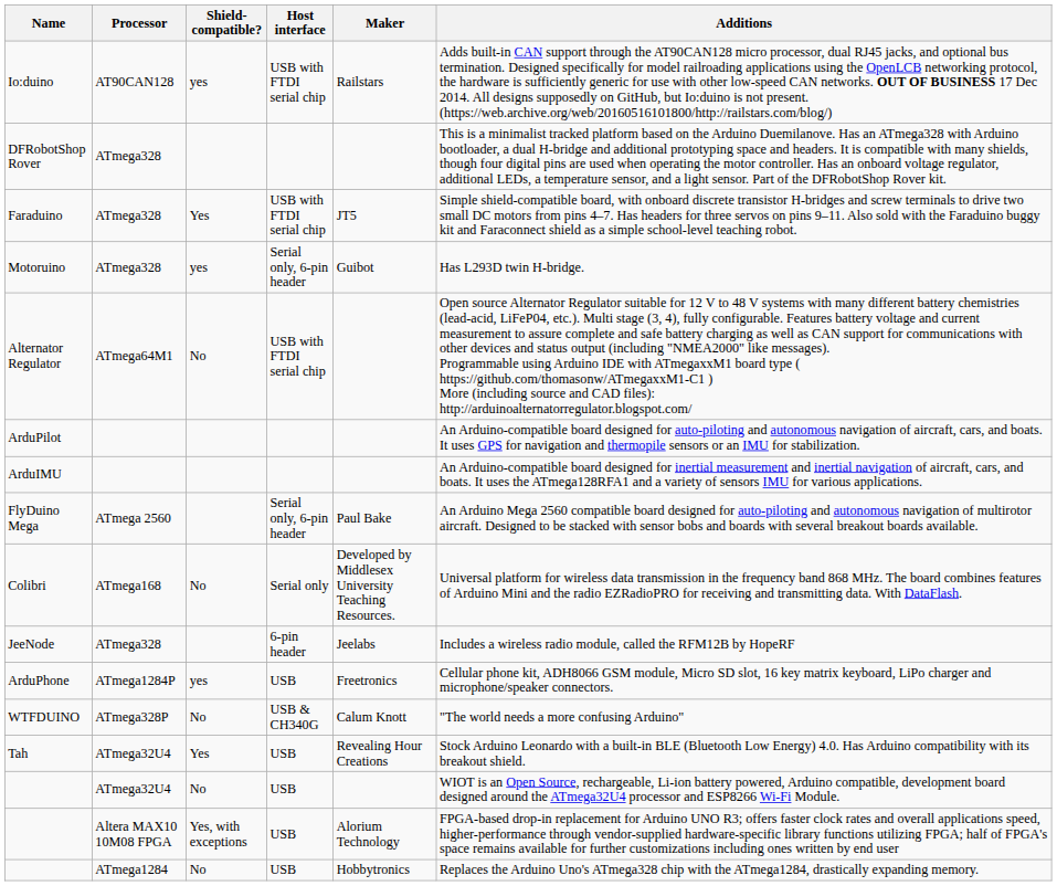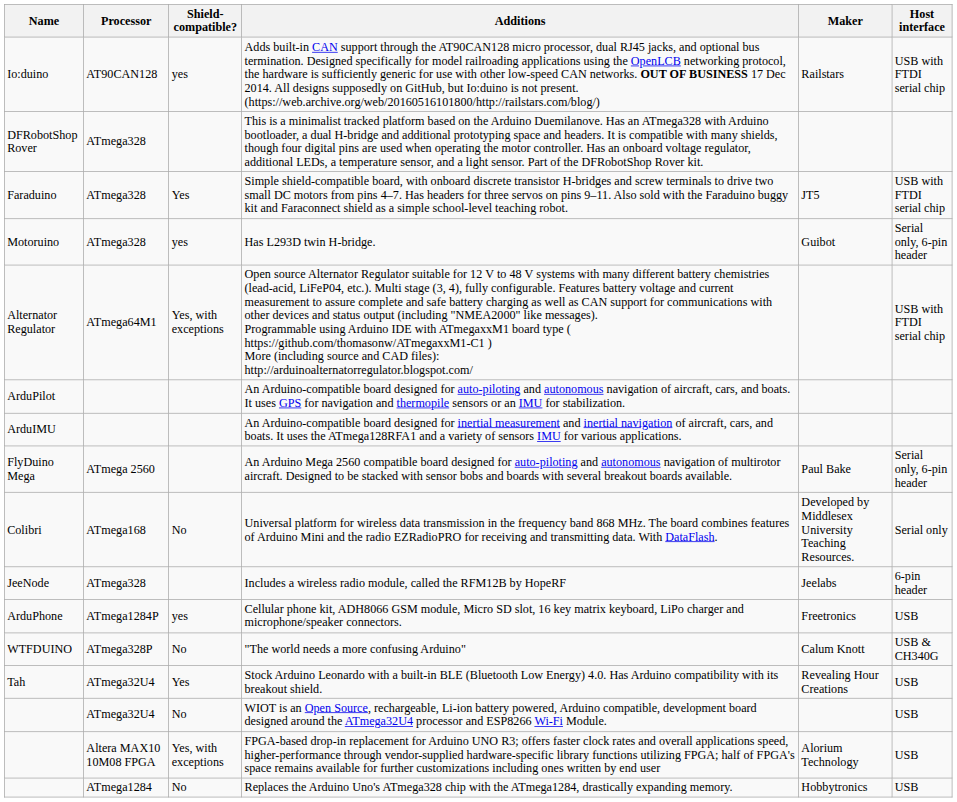 <table class="wikitable sortable">
 <tr>
 <th>Name</th>
 <th>Processor</th>
 <th>Shield-compatible?</th>
+<th>Additions</th>
+<th>Maker</th>
 <th>Host interface</th>
-<th>Maker</th>
-<th>Additions</th>
 </tr>
 <tr>
 <td>Io:duino</td>
 <td>AT90CAN128</td>
 <td>yes</td>
+<td>Adds built-in <a href='#'>CAN</a> support through the AT90CAN128 micro processor, dual RJ45 jacks, and optional bus termination. Designed specifically for model railroading applications using the <a href='#'>OpenLCB</a> networking protocol, the hardware is sufficiently generic for use with other low-speed CAN networks. <strong>OUT OF BUSINESS</strong> 17 Dec 2014. All designs supposedly on GitHub, but Io:duino is not present. (https://web.archive.org/web/20160516101800/http://railstars.com/blog/)</td>
+<td>Railstars</td>
 <td>USB with FTDI serial chip</td>
-<td>Railstars</td>
-<td>Adds built-in <a href='#'>CAN</a> support through the AT90CAN128 micro processor, dual RJ45 jacks, and optional bus termination. Designed specifically for model railroading applications using the <a href='#'>OpenLCB</a> networking protocol, the hardware is sufficiently generic for use with other low-speed CAN networks. <strong>OUT OF BUSINESS</strong> 17 Dec 2014. All designs supposedly on GitHub, but Io:duino is not present. (https://web.archive.org/web/20160516101800/http://railstars.com/blog/)</td>
 </tr>
 <tr>
 <td>DFRobotShop Rover</td>
 <td>ATmega328</td>
 <td></td>
+<td>This is a minimalist tracked platform based on the Arduino Duemilanove. Has an ATmega328 with Arduino bootloader, a dual H-bridge and additional prototyping space and headers. It is compatible with many shields, though four digital pins are used when operating the motor controller. Has an onboard voltage regulator, additional LEDs, a temperature sensor, and a light sensor. Part of the DFRobotShop Rover kit.</td>
 <td></td>
 <td></td>
-<td>This is a minimalist tracked platform based on the Arduino Duemilanove. Has an ATmega328 with Arduino bootloader, a dual H-bridge and additional prototyping space and headers. It is compatible with many shields, though four digital pins are used when operating the motor controller. Has an onboard voltage regulator, additional LEDs, a temperature sensor, and a light sensor. Part of the DFRobotShop Rover kit.</td>
 </tr>
 <tr>
 <td>Faraduino</td>
 <td>ATmega328</td>
 <td>Yes</td>
+<td> Simple shield-compatible board, with onboard discrete transistor H-bridges and screw terminals to drive two small DC motors from pins 4–7. Has headers for three servos on pins 9–11.  Also sold with the Faraduino buggy kit and Faraconnect shield as a simple school-level teaching robot.</td>
+<td>JT5</td>
 <td>USB with FTDI serial chip</td>
-<td>JT5</td>
-<td> Simple shield-compatible board, with onboard discrete transistor H-bridges and screw terminals to drive two small DC motors from pins 4–7. Has headers for three servos on pins 9–11.  Also sold with the Faraduino buggy kit and Faraconnect shield as a simple school-level teaching robot.</td>
 </tr>
 <tr>
 <td>Motoruino</td>
 <td>ATmega328</td>
 <td>yes</td>
+<td> Has L293D twin H-bridge.</td>
+<td>Guibot</td>
 <td>Serial only, 6-pin header</td>
-<td>Guibot</td>
-<td> Has L293D twin H-bridge.</td>
 </tr>
 <tr>
 <td>Alternator Regulator</td>
 <td>ATmega64M1</td>
-<td>No</td>
+<td>Yes, with exceptions</td>
+<td>Open source Alternator Regulator suitable for 12 V to 48 V systems with many different battery chemistries (lead-acid, LiFeP04, etc.). Multi stage (3, 4), fully configurable. Features battery voltage and current measurement to assure complete and safe battery charging as well as CAN support for communications with other devices and status output (including "NMEA2000" like messages).<br>Programmable using Arduino IDE with ATmegaxxM1 board type ( https://github.com/thomasonw/ATmegaxxM1-C1 )<br>More (including source and CAD files):<br>http://arduinoalternatorregulator.blogspot.com/</td>
+<td></td>
 <td>USB with FTDI serial chip</td>
-<td></td>
-<td>Open source Alternator Regulator suitable for 12 V to 48 V systems with many different battery chemistries (lead-acid, LiFeP04, etc.). Multi stage (3, 4), fully configurable. Features battery voltage and current measurement to assure complete and safe battery charging as well as CAN support for communications with other devices and status output (including "NMEA2000" like messages).<br>Programmable using Arduino IDE with ATmegaxxM1 board type ( https://github.com/thomasonw/ATmegaxxM1-C1 )<br>More (including source and CAD files):<br>http://arduinoalternatorregulator.blogspot.com/</td>
 </tr>
 <tr>
 <td>ArduPilot</td>
 <td></td>
 <td></td>
+<td>An Arduino-compatible board designed for <a href='#'>auto-piloting</a> and <a href='#'>autonomous</a> navigation of aircraft, cars, and boats. It uses <a href='#'>GPS</a> for navigation and <a href='#'>thermopile</a> sensors or an <a href='#'>IMU</a> for stabilization.</td>
 <td></td>
 <td></td>
-<td>An Arduino-compatible board designed for <a href='#'>auto-piloting</a> and <a href='#'>autonomous</a> navigation of aircraft, cars, and boats. It uses <a href='#'>GPS</a> for navigation and <a href='#'>thermopile</a> sensors or an <a href='#'>IMU</a> for stabilization.</td>
 </tr>
 <tr>
 <td>ArduIMU</td>
 <td></td>
 <td></td>
+<td>An Arduino-compatible board designed for <a href='#'>inertial measurement</a> and <a href='#'>inertial navigation</a> of aircraft, cars, and boats. It uses the ATmega128RFA1 and a variety of sensors <a href='#'>IMU</a> for various applications.</td>
 <td></td>
 <td></td>
-<td>An Arduino-compatible board designed for <a href='#'>inertial measurement</a> and <a href='#'>inertial navigation</a> of aircraft, cars, and boats. It uses the ATmega128RFA1 and a variety of sensors <a href='#'>IMU</a> for various applications.</td>
 </tr>
 <tr>
 <td>FlyDuino Mega</td>
 <td>ATmega 2560</td>
 <td></td>
+<td>An Arduino Mega 2560 compatible board designed for <a href='#'>auto-piloting</a> and <a href='#'>autonomous</a> navigation of multirotor aircraft. Designed to be stacked with sensor bobs and boards with several breakout boards available.</td>
+<td>Paul Bake</td>
 <td>Serial only, 6-pin header</td>
-<td>Paul Bake</td>
-<td>An Arduino Mega 2560 compatible board designed for <a href='#'>auto-piloting</a> and <a href='#'>autonomous</a> navigation of multirotor aircraft. Designed to be stacked with sensor bobs and boards with several breakout boards available.</td>
 </tr>
 <tr>
 <td>Colibri</td>
 <td>ATmega168</td>
 <td>No</td>
+<td>Universal platform for wireless data transmission in the frequency band 868 MHz. The board combines features of Arduino Mini and the radio EZRadioPRO for receiving and transmitting data. With <a href='#'>DataFlash</a>.</td>
+<td>Developed by Middlesex University Teaching Resources.</td>
 <td>Serial only</td>
-<td>Developed by Middlesex University Teaching Resources.</td>
-<td>Universal platform for wireless data transmission in the frequency band 868 MHz. The board combines features of Arduino Mini and the radio EZRadioPRO for receiving and transmitting data. With <a href='#'>DataFlash</a>.</td>
 </tr>
 <tr>
 <td>JeeNode</td>
 <td>ATmega328</td>
 <td></td>
+<td>Includes a wireless radio module, called the RFM12B by HopeRF</td>
+<td>Jeelabs</td>
 <td>6-pin header</td>
-<td>Jeelabs</td>
-<td>Includes a wireless radio module, called the RFM12B by HopeRF</td>
 </tr>
 <tr>
 <td>ArduPhone</td>
 <td>ATmega1284P</td>
 <td>yes</td>
+<td>Cellular phone kit, ADH8066 GSM module, Micro SD slot, 16 key matrix keyboard, LiPo charger and microphone/speaker connectors.</td>
+<td>Freetronics</td>
 <td>USB</td>
-<td>Freetronics</td>
-<td>Cellular phone kit, ADH8066 GSM module, Micro SD slot, 16 key matrix keyboard, LiPo charger and microphone/speaker connectors.</td>
 </tr>
 <tr>
 <td>WTFDUINO</td>
 <td>ATmega328P</td>
 <td>No</td>
+<td>"The world needs a more confusing Arduino"</td>
+<td>Calum Knott</td>
 <td>USB & CH340G</td>
-<td>Calum Knott</td>
-<td>"The world needs a more confusing Arduino"</td>
 </tr>
 <tr>
 <td>Tah</td>
 <td>ATmega32U4</td>
 <td>Yes</td>
+<td>Stock Arduino Leonardo with a built-in BLE (Bluetooth Low Energy) 4.0. Has Arduino compatibility with its breakout shield.<br></td>
+<td>Revealing Hour Creations</td>
 <td>USB</td>
-<td>Revealing Hour Creations</td>
-<td>Stock Arduino Leonardo with a built-in BLE (Bluetooth Low Energy) 4.0. Has Arduino compatibility with its breakout shield.<br></td>
 </tr>
 <tr>
 <td> </td>
 <td>ATmega32U4</td>
 <td>No</td>
+<td>WIOT is an <a href='#'>Open Source</a>, rechargeable, Li-ion battery powered, Arduino compatible, development board designed around the <a href='#'>ATmega32U4</a> processor and ESP8266 <a href='#'>Wi-Fi</a> Module.<br></td>
+<td></td>
 <td>USB</td>
-<td></td>
-<td>WIOT is an <a href='#'>Open Source</a>, rechargeable, Li-ion battery powered, Arduino compatible, development board designed around the <a href='#'>ATmega32U4</a> processor and ESP8266 <a href='#'>Wi-Fi</a> Module.<br></td>
 </tr>
 <tr>
 <td></td>
 <td>Altera MAX10  10M08 FPGA</td>
 <td>Yes, with exceptions</td>
+<td>FPGA-based drop-in replacement for Arduino UNO R3; offers faster clock rates and overall applications speed, higher-performance through vendor-supplied hardware-specific library functions utilizing FPGA; half of FPGA's space remains available for further customizations including ones written by end user</td>
+<td>Alorium Technology</td>
 <td>USB</td>
-<td>Alorium Technology</td>
-<td>FPGA-based drop-in replacement for Arduino UNO R3; offers faster clock rates and overall applications speed, higher-performance through vendor-supplied hardware-specific library functions utilizing FPGA; half of FPGA's space remains available for further customizations including ones written by end user</td>
 </tr>
 <tr>
 <td> </td>
 <td>ATmega1284</td>
 <td>No</td>
+<td>Replaces the Arduino Uno's ATmega328 chip with the ATmega1284, drastically expanding memory.</td>
+<td>Hobbytronics</td>
 <td>USB</td>
-<td>Hobbytronics</td>
-<td>Replaces the Arduino Uno's ATmega328 chip with the ATmega1284, drastically expanding memory.</td>
 </tr>
 </table>
